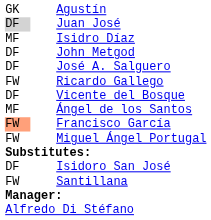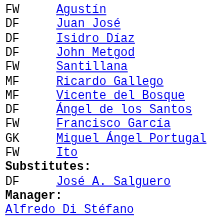 <table cellspacing="0" cellpadding="0" style="font-size:90%; margin:0.2em auto;">
 <tr>
 <th width="25"></th>
 <th width="25"></th>
 </tr>
 <tr>
-<td>GK</td>
+<td>FW</td>
 <td><strong> </strong></td>
 <td> <a href='#'>Agustín</a></td>
 </tr>
 <tr>
-<td style="background: lightgrey;">DF</td>
+<td>DF</td>
 <td><strong> </strong></td>
 <td> <a href='#'>Juan José</a></td>
 </tr>
 <tr>
-<td>MF</td>
+<td>DF</td>
 <td><strong> </strong></td>
 <td> <a href='#'>Isidro Díaz</a></td>
 </tr>
 <tr>
 <td>DF</td>
 <td><strong> </strong></td>
 <td> <a href='#'>John Metgod</a></td>
 </tr>
 <tr>
-<td>DF</td>
+<td>FW</td>
 <td><strong> </strong></td>
-<td> <a href='#'>José A. Salguero</a></td>
+<td> <a href='#'>Santillana</a></td>
 <td></td>
 <td></td>
 </tr>
 <tr>
-<td>FW</td>
+<td>MF</td>
 <td><strong> </strong></td>
 <td> <a href='#'>Ricardo Gallego</a></td>
 </tr>
 <tr>
-<td>DF</td>
+<td>MF</td>
 <td><strong> </strong></td>
 <td> <a href='#'>Vicente del Bosque</a></td>
 </tr>
 <tr>
-<td>MF</td>
+<td>DF</td>
 <td><strong> </strong></td>
 <td> <a href='#'>Ángel de los Santos</a></td>
 </tr>
 <tr>
-<td style="background: lightsalmon;">FW</td>
+<td>FW</td>
 <td><strong> </strong></td>
 <td> <a href='#'>Francisco García</a></td>
 </tr>
 <tr>
+<td>GK</td>
+<td><strong> </strong></td>
+<td> <a href='#'>Miguel Ángel Portugal</a></td>
+</tr>
+<tr>
 <td>FW</td>
 <td><strong> </strong></td>
-<td> <a href='#'>Miguel Ángel Portugal</a></td>
+<td> <a href='#'>Ito</a></td>
+<td></td>
+<td></td>
 </tr>
 <tr>
 <td colspan=3><strong>Substitutes:</strong></td>
 </tr>
 <tr>
 <td>DF</td>
 <td><strong> </strong></td>
-<td> <a href='#'>Isidoro San José</a></td>
-<td></td>
-<td></td>
-</tr>
-<tr>
-<td>FW</td>
-<td><strong> </strong></td>
-<td> <a href='#'>Santillana</a></td>
+<td> <a href='#'>José A. Salguero</a></td>
 <td></td>
 <td></td>
 </tr>
 <tr>
 <td colspan=3><strong>Manager:</strong></td>
 </tr>
 <tr>
 <td colspan=4> <a href='#'>Alfredo Di Stéfano</a></td>
 </tr>
 </table>
